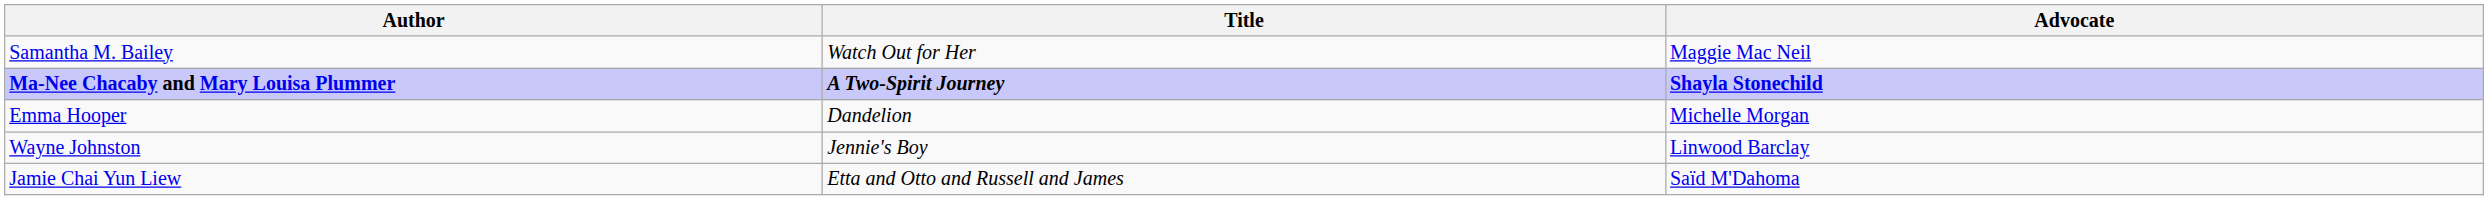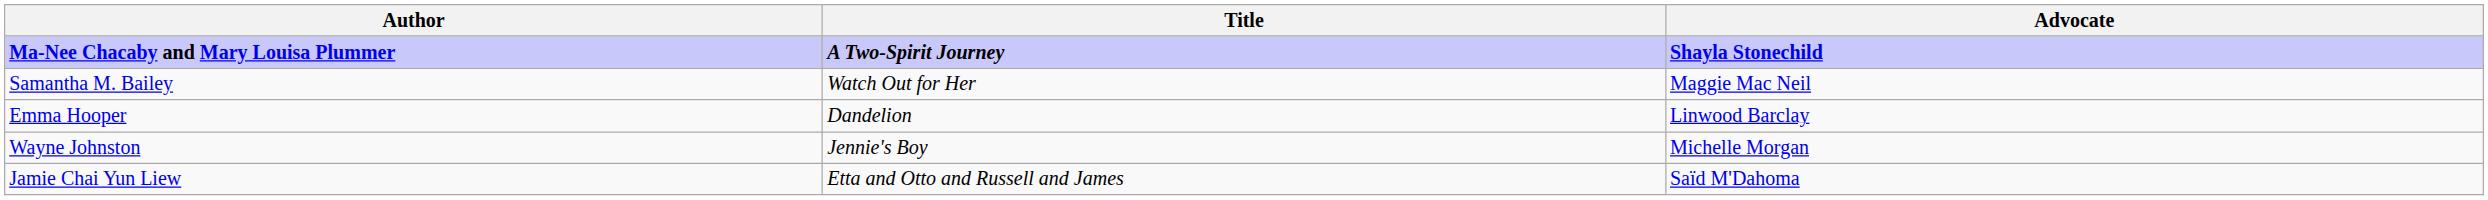 <table class="wikitable" style="width:100%;">
 <tr>
 <th width=33%>Author</th>
 <th width=34%>Title</th>
 <th width=34%>Advocate</th>
 </tr>
 <tr>
+<td style="background:#C8C8FA"><strong><a href='#'>Ma-Nee Chacaby</a> and <a href='#'>Mary Louisa Plummer</a></strong></td>
+<td style="background:#C8C8FA"><strong><em>A Two-Spirit Journey</em></strong></td>
+<td style="background:#C8C8FA"><strong> <a href='#'>Shayla Stonechild</a></strong></td>
+</tr>
+<tr>
 <td><a href='#'>Samantha M. Bailey</a></td>
 <td><em>Watch Out for Her</em></td>
 <td><a href='#'>Maggie Mac Neil</a></td>
 </tr>
 <tr>
-<td style="background:#C8C8FA"><strong><a href='#'>Ma-Nee Chacaby</a> and <a href='#'>Mary Louisa Plummer</a></strong></td>
-<td style="background:#C8C8FA"><strong><em>A Two-Spirit Journey</em></strong></td>
-<td style="background:#C8C8FA"><strong> <a href='#'>Shayla Stonechild</a></strong></td>
-</tr>
-<tr>
 <td><a href='#'>Emma Hooper</a></td>
 <td><em>Dandelion</em></td>
-<td><a href='#'>Michelle Morgan</a></td>
+<td><a href='#'>Linwood Barclay</a></td>
 </tr>
 <tr>
 <td><a href='#'>Wayne Johnston</a></td>
 <td><em>Jennie's Boy</em></td>
-<td><a href='#'>Linwood Barclay</a></td>
+<td><a href='#'>Michelle Morgan</a></td>
 </tr>
 <tr>
 <td><a href='#'>Jamie Chai Yun Liew</a></td>
 <td><em>Etta and Otto and Russell and James</em></td>
 <td><a href='#'>Saïd M'Dahoma</a></td>
 </tr>
 </table>
